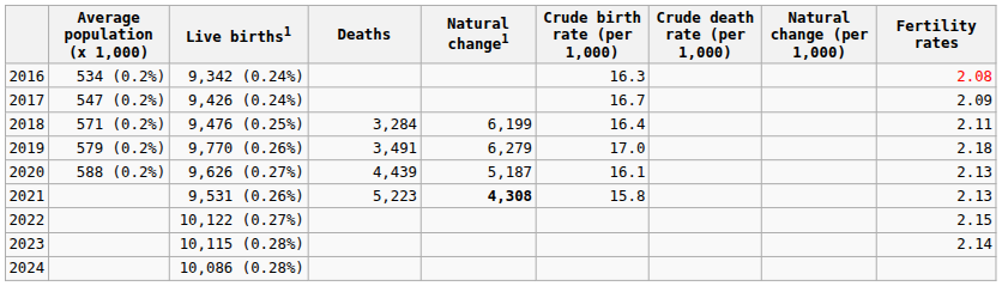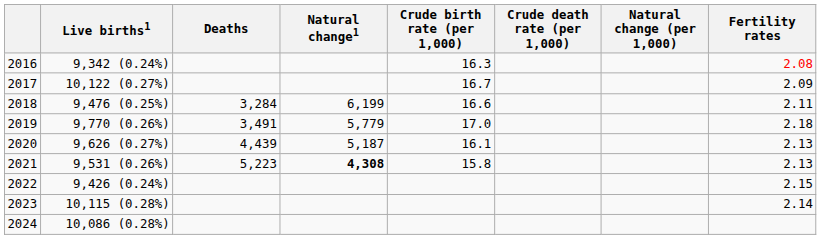 <table class="wikitable">
 <tr>
 <th></th>
-<th style="width:80pt;">Average population (x 1,000)</th>
 <th style="width:100pt;">Live births<sup>1</sup></th>
 <th style="width:80pt;">Deaths</th>
 <th style="width:80pt;">Natural change<sup>1</sup></th>
 <th style="width:80pt;">Crude birth rate (per 1,000)</th>
 <th style="width:80pt;">Crude death rate (per 1,000)</th>
 <th style="width:80pt;">Natural change (per 1,000)</th>
 <th style="width:80pt;">Fertility rates</th>
 </tr>
 <tr>
 <td>2016</td>
-<td style="text-align:right;">534 (0.2%)</td>
 <td style="text-align:right;">9,342 (0.24%)</td>
 <td style="text-align:right;"></td>
 <td style="text-align:right;"></td>
 <td style="text-align:right;">16.3</td>
 <td style="text-align:right;"></td>
 <td style="text-align:right;"></td>
 <td style="text-align:right; color:red;">2.08</td>
 </tr>
 <tr>
 <td>2017</td>
-<td style="text-align:right;">547 (0.2%)</td>
-<td style="text-align:right;">9,426 (0.24%)</td>
+<td style="text-align:right;">10,122 (0.27%)</td>
 <td style="text-align:right;"></td>
 <td style="text-align:right;"></td>
 <td style="text-align:right;">16.7</td>
 <td style="text-align:right;"></td>
 <td style="text-align:right;"></td>
 <td style="text-align:right;">2.09</td>
 </tr>
 <tr>
 <td>2018</td>
-<td style="text-align:right;">571 (0.2%)</td>
 <td style="text-align:right;">9,476 (0.25%)</td>
 <td style="text-align:right;">3,284</td>
 <td style="text-align:right;">6,199</td>
-<td style="text-align:right;">16.4</td>
+<td style="text-align:right;">16.6</td>
 <td style="text-align:right;"></td>
 <td style="text-align:right;"></td>
 <td style="text-align:right;">2.11</td>
 </tr>
 <tr>
 <td>2019</td>
-<td style="text-align:right;">579 (0.2%)</td>
 <td style="text-align:right;">9,770 (0.26%)</td>
 <td style="text-align:right;">3,491</td>
-<td style="text-align:right;">6,279</td>
+<td style="text-align:right;">5,779</td>
 <td style="text-align:right;">17.0</td>
 <td style="text-align:right;"></td>
 <td style="text-align:right;"></td>
 <td style="text-align:right;">2.18</td>
 </tr>
 <tr>
 <td>2020</td>
-<td style="text-align:right;">588 (0.2%)</td>
 <td style="text-align:right;">9,626 (0.27%)</td>
 <td style="text-align:right;">4,439</td>
 <td style="text-align:right;">5,187</td>
 <td style="text-align:right;">16.1</td>
 <td style="text-align:right;"></td>
 <td style="text-align:right;"></td>
 <td style="text-align:right;">2.13</td>
 </tr>
 <tr>
 <td>2021</td>
-<td style="text-align:right;"></td>
 <td style="text-align:right;">9,531 (0.26%)</td>
 <td style="text-align:right;">5,223</td>
 <td style="text-align:right;"><strong>4,308</strong></td>
 <td style="text-align:right;">15.8</td>
 <td style="text-align:right;"></td>
 <td style="text-align:right;"></td>
 <td style="text-align:right;">2.13</td>
 </tr>
 <tr>
 <td>2022</td>
-<td style="text-align:right;"></td>
-<td style="text-align:right;">10,122 (0.27%)</td>
+<td style="text-align:right;">9,426 (0.24%)</td>
 <td style="text-align:right;"></td>
 <td style="color:red; text-align:right;"></td>
 <td style="text-align:right;"></td>
 <td style="text-align:right;"></td>
 <td style="color:red; text-align:right;"></td>
 <td style="text-align:right;">2.15</td>
 </tr>
 <tr>
 <td>2023</td>
-<td style="text-align:right;"></td>
 <td style="text-align:right;">10,115 (0.28%)</td>
 <td style="text-align:right;"></td>
 <td style="color:red; text-align:right;"></td>
 <td style="text-align:right;"></td>
 <td style="text-align:right;"></td>
 <td style="color:red; text-align:right;"></td>
 <td style="text-align:right;">2.14</td>
 </tr>
 <tr>
 <td>2024</td>
-<td style="text-align:right;"></td>
 <td style="text-align:right;">10,086 (0.28%)</td>
 <td style="text-align:right;"></td>
 <td style="color:red; text-align:right;"></td>
 <td style="text-align:right;"></td>
 <td style="text-align:right;"></td>
 <td style="color:red; text-align:right;"></td>
 <td style="text-align:right;"></td>
 </tr>
 </table>
